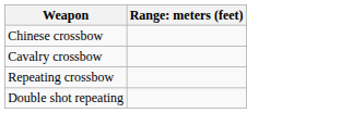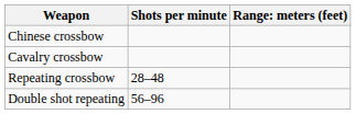 <table class="wikitable">
 <tr>
 <th>Weapon</th>
+<th>Shots per minute</th>
 <th>Range: meters (feet)</th>
 </tr>
 <tr>
 <td>Chinese crossbow</td>
 <td></td>
+<td></td>
 </tr>
 <tr>
 <td>Cavalry crossbow</td>
 <td></td>
+<td></td>
 </tr>
 <tr>
 <td>Repeating crossbow</td>
+<td>28–48</td>
 <td></td>
 </tr>
 <tr>
 <td>Double shot repeating</td>
+<td>56–96</td>
 <td></td>
 </tr>
 </table>
